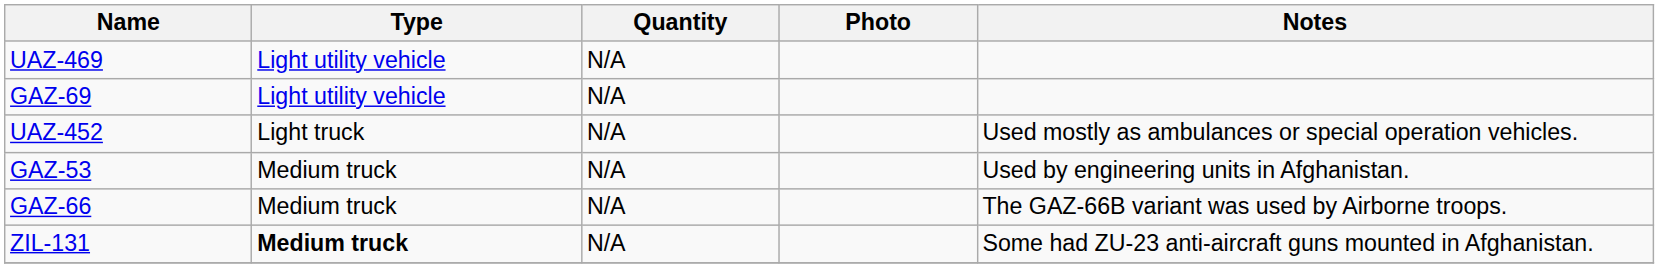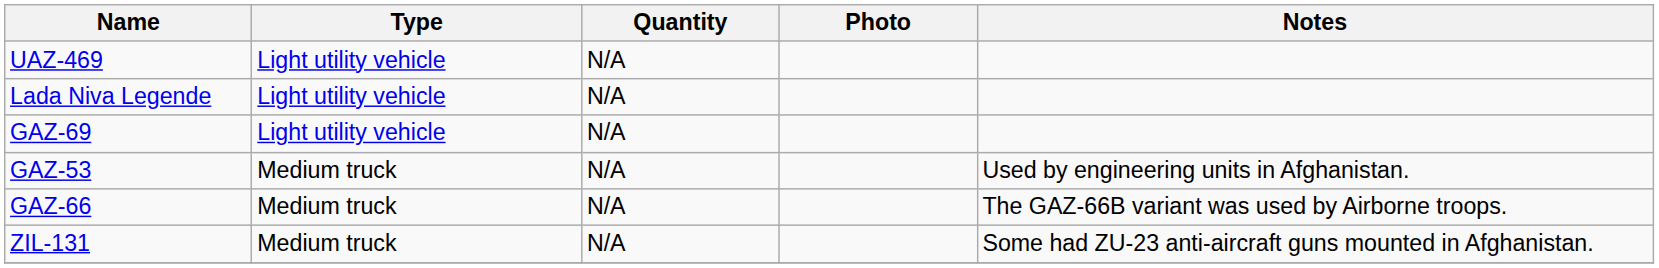 <table class="wikitable" style="width:90%;">
 <tr>
 <th style="width:15%;">Name</th>
 <th style="width:20%;">Type</th>
 <th style="width:12%;">Quantity</th>
 <th style="width:12%;">Photo</th>
 <th>Notes</th>
 </tr>
 <tr>
 <td><a href='#'>UAZ-469</a></td>
 <td><a href='#'>Light utility vehicle</a></td>
 <td>N/A</td>
 <td></td>
 <td></td>
 </tr>
 <tr>
-<td><a href='#'>GAZ-69</a></td>
+<td><a href='#'>Lada Niva Legende</a></td>
 <td><a href='#'>Light utility vehicle</a></td>
 <td>N/A</td>
 <td></td>
 <td></td>
 </tr>
 <tr>
-<td><a href='#'>UAZ-452</a></td>
-<td>Light truck</td>
+<td><a href='#'>GAZ-69</a></td>
+<td><a href='#'>Light utility vehicle</a></td>
 <td>N/A</td>
 <td></td>
-<td>Used mostly as ambulances or special operation vehicles.</td>
+<td></td>
 </tr>
 <tr>
 <td><a href='#'>GAZ-53</a></td>
 <td>Medium truck</td>
 <td>N/A</td>
 <td></td>
 <td>Used by engineering units in Afghanistan.</td>
 </tr>
 <tr>
 <td><a href='#'>GAZ-66</a></td>
 <td>Medium truck</td>
 <td>N/A</td>
 <td></td>
 <td>The GAZ-66B variant was used by Airborne troops.</td>
 </tr>
 <tr>
 <td><a href='#'>ZIL-131</a></td>
-<td><strong>Medium truck</strong></td>
+<td>Medium truck</td>
 <td>N/A</td>
 <td></td>
 <td>Some had ZU-23 anti-aircraft guns mounted in Afghanistan.</td>
 </tr>
 <tr>
 </tr>
 </table>
